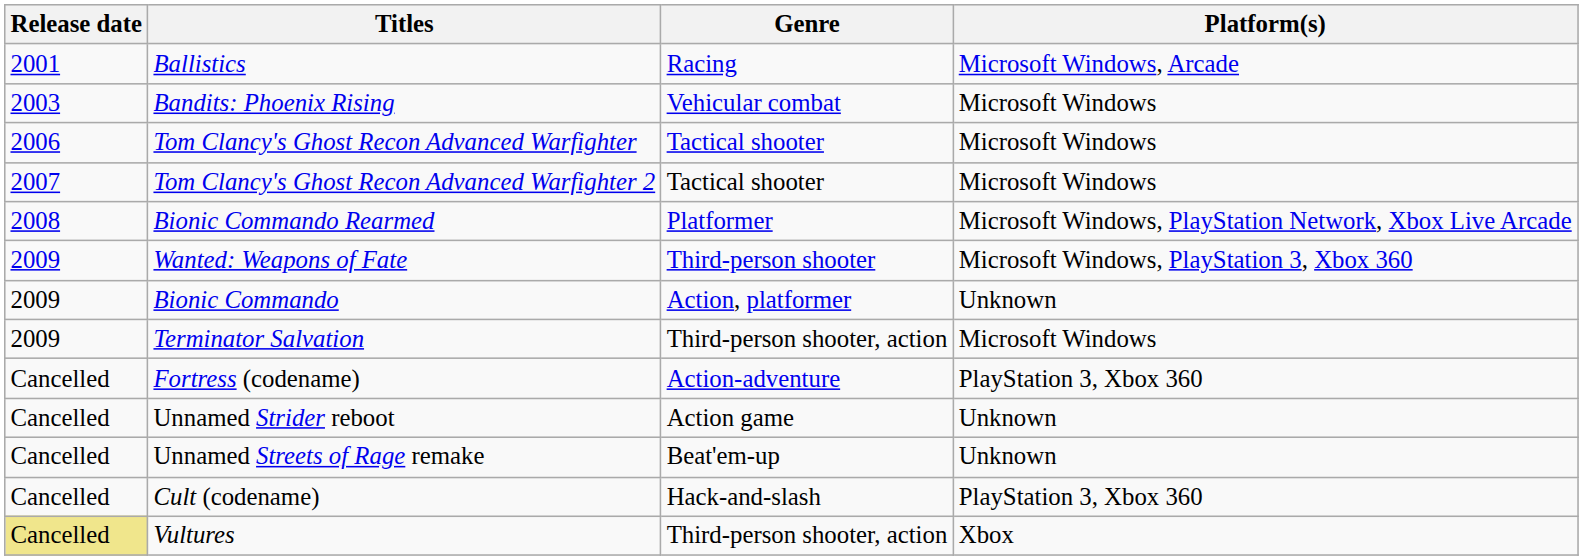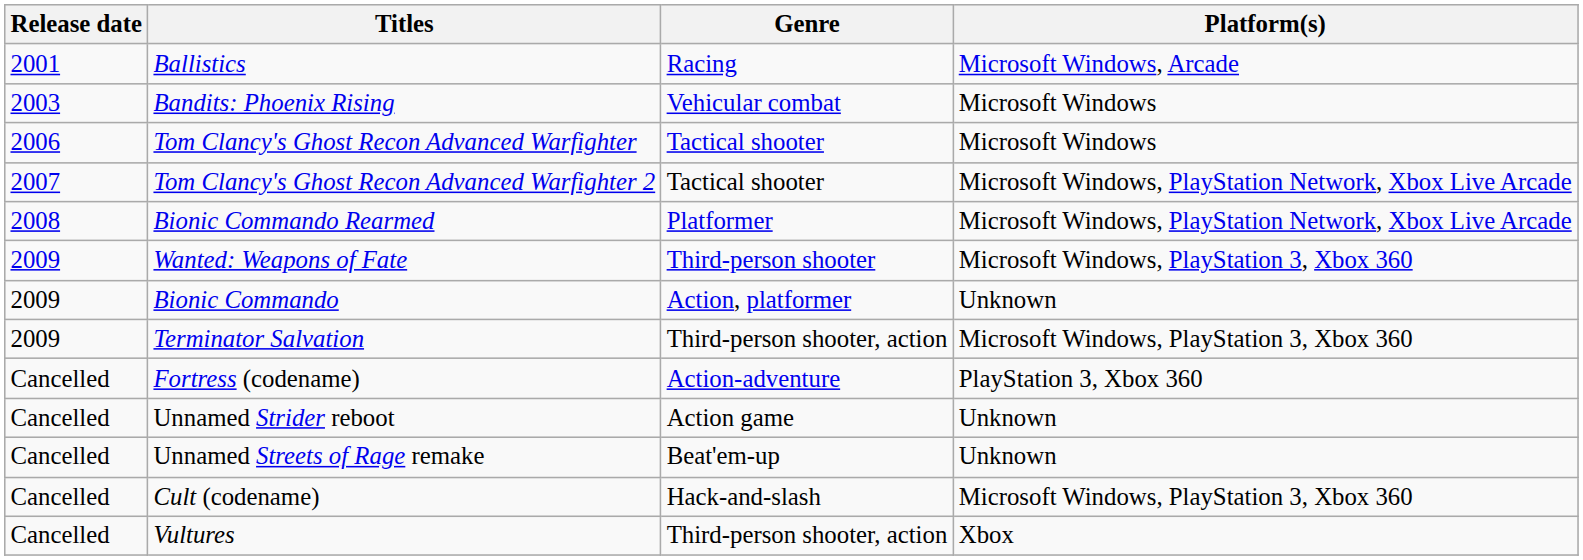 <table class="wikitable">
 <tr>
 <th>Release date</th>
 <th>Titles</th>
 <th>Genre</th>
 <th>Platform(s)</th>
 </tr>
 <tr>
 <td><a href='#'>2001</a></td>
 <td><em><a href='#'>Ballistics</a></em></td>
 <td><a href='#'>Racing</a></td>
 <td><a href='#'>Microsoft Windows</a>, <a href='#'>Arcade</a></td>
 </tr>
 <tr>
 <td><a href='#'>2003</a></td>
 <td><em><a href='#'>Bandits: Phoenix Rising</a></em></td>
 <td><a href='#'>Vehicular combat</a></td>
 <td>Microsoft Windows</td>
 </tr>
 <tr>
 <td><a href='#'>2006</a></td>
 <td><em><a href='#'>Tom Clancy's Ghost Recon Advanced Warfighter</a></em></td>
 <td><a href='#'>Tactical shooter</a></td>
 <td>Microsoft Windows</td>
 </tr>
 <tr>
 <td><a href='#'>2007</a></td>
 <td><em><a href='#'>Tom Clancy's Ghost Recon Advanced Warfighter 2</a></em></td>
 <td>Tactical shooter</td>
-<td>Microsoft Windows</td>
+<td>Microsoft Windows, <a href='#'>PlayStation Network</a>, <a href='#'>Xbox Live Arcade</a></td>
 </tr>
 <tr>
 <td><a href='#'>2008</a></td>
 <td><em><a href='#'>Bionic Commando Rearmed</a></em></td>
 <td><a href='#'>Platformer</a></td>
 <td>Microsoft Windows, <a href='#'>PlayStation Network</a>, <a href='#'>Xbox Live Arcade</a></td>
 </tr>
 <tr>
 <td><a href='#'>2009</a></td>
 <td><em><a href='#'>Wanted: Weapons of Fate</a></em></td>
 <td><a href='#'>Third-person shooter</a></td>
 <td>Microsoft Windows, <a href='#'>PlayStation 3</a>, <a href='#'>Xbox 360</a></td>
 </tr>
 <tr>
 <td>2009</td>
 <td><em><a href='#'>Bionic Commando</a></em></td>
 <td><a href='#'>Action</a>, <a href='#'>platformer</a></td>
 <td>Unknown</td>
 </tr>
 <tr>
 <td>2009</td>
 <td><em><a href='#'>Terminator Salvation</a></em></td>
 <td>Third-person shooter, action</td>
-<td>Microsoft Windows</td>
+<td>Microsoft Windows, PlayStation 3, Xbox 360</td>
 </tr>
 <tr>
 <td>Cancelled</td>
 <td><em><a href='#'>Fortress</a></em> (codename)</td>
 <td><a href='#'>Action-adventure</a></td>
 <td>PlayStation 3, Xbox 360</td>
 </tr>
 <tr>
 <td>Cancelled</td>
 <td>Unnamed <em><a href='#'>Strider</a></em> reboot</td>
 <td>Action game</td>
 <td>Unknown</td>
 </tr>
 <tr>
 <td>Cancelled</td>
 <td>Unnamed <em><a href='#'>Streets of Rage</a></em> remake</td>
 <td>Beat'em-up</td>
 <td>Unknown</td>
 </tr>
 <tr>
 <td>Cancelled</td>
 <td><em>Cult</em> (codename)</td>
 <td>Hack-and-slash</td>
-<td>PlayStation 3, Xbox 360</td>
+<td>Microsoft Windows, PlayStation 3, Xbox 360</td>
 </tr>
 <tr>
-<td style="background: khaki;">Cancelled</td>
+<td>Cancelled</td>
 <td><em>Vultures</em></td>
 <td>Third-person shooter, action</td>
 <td>Xbox</td>
 </tr>
 </table>
